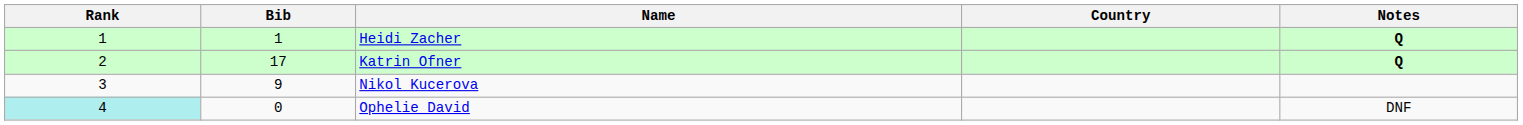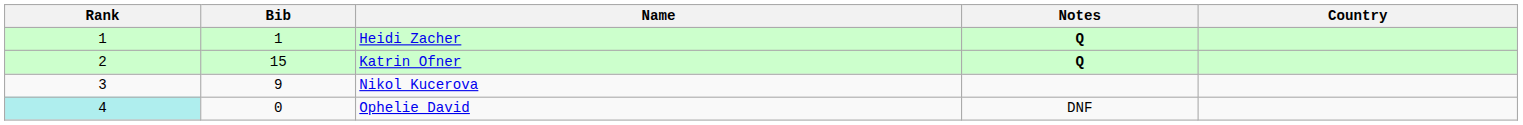 <table class="wikitable" style="text-align:center;" width=70%>
 <tr>
 <th>Rank</th>
 <th>Bib</th>
 <th>Name</th>
+<th>Notes</th>
 <th>Country</th>
-<th>Notes</th>
 </tr>
 <tr bgcolor="#ccffcc">
 <td>1</td>
 <td>1</td>
 <td align=left><a href='#'>Heidi Zacher</a></td>
+<td><strong>Q</strong></td>
 <td align=left></td>
-<td><strong>Q</strong></td>
 </tr>
 <tr bgcolor="#ccffcc">
 <td>2</td>
-<td>17</td>
+<td>15</td>
 <td align=left><a href='#'>Katrin Ofner</a></td>
+<td><strong>Q</strong></td>
 <td align=left></td>
-<td><strong>Q</strong></td>
 </tr>
 <tr>
 <td>3</td>
 <td>9</td>
 <td align=left><a href='#'>Nikol Kucerova</a></td>
+<td></td>
 <td align=left></td>
-<td></td>
 </tr>
 <tr>
 <td style="background: paleturquoise;">4</td>
 <td>0</td>
 <td align=left><a href='#'>Ophelie David</a></td>
+<td>DNF</td>
 <td align=left></td>
-<td>DNF</td>
 </tr>
 </table>
